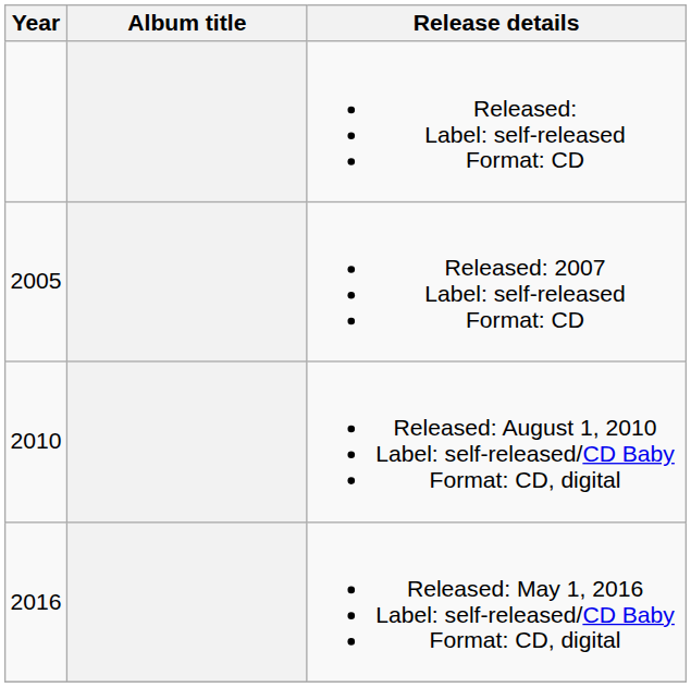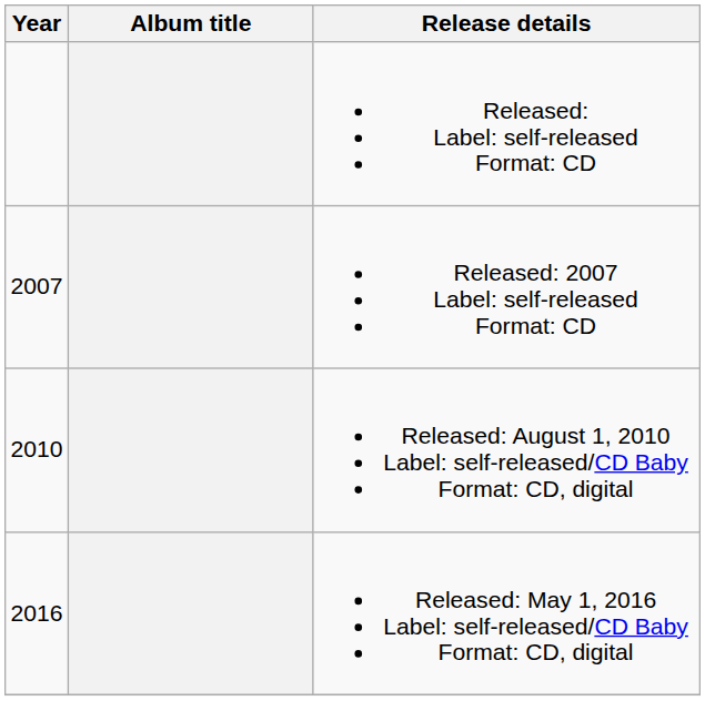 <table class="wikitable plainrowheaders" style="text-align:center;">
 <tr>
 <th>Year</th>
 <th scope="col" rowspan="1" style="width:10em;">Album title</th>
 <th scope="col" rowspan="1" style="width:16em;">Release details</th>
 </tr>
 <tr>
 <td></td>
 <th></th>
 <td><br><ul><li>Released:</li><li>Label: self-released</li><li>Format: CD</li></ul></td>
 </tr>
 <tr>
-<td>2005</td>
+<td>2007</td>
 <th></th>
 <td><br><ul><li>Released: 2007</li><li>Label: self-released</li><li>Format: CD</li></ul></td>
 </tr>
 <tr>
 <td>2010</td>
 <th></th>
 <td><br><ul><li>Released: August 1, 2010</li><li>Label: self-released/<a href='#'>CD Baby</a></li><li>Format: CD, digital</li></ul></td>
 </tr>
 <tr>
 <td>2016</td>
 <th></th>
 <td><br><ul><li>Released: May 1, 2016</li><li>Label: self-released/<a href='#'>CD Baby</a></li><li>Format: CD, digital</li></ul></td>
 </tr>
 <tr>
 </tr>
 </table>
